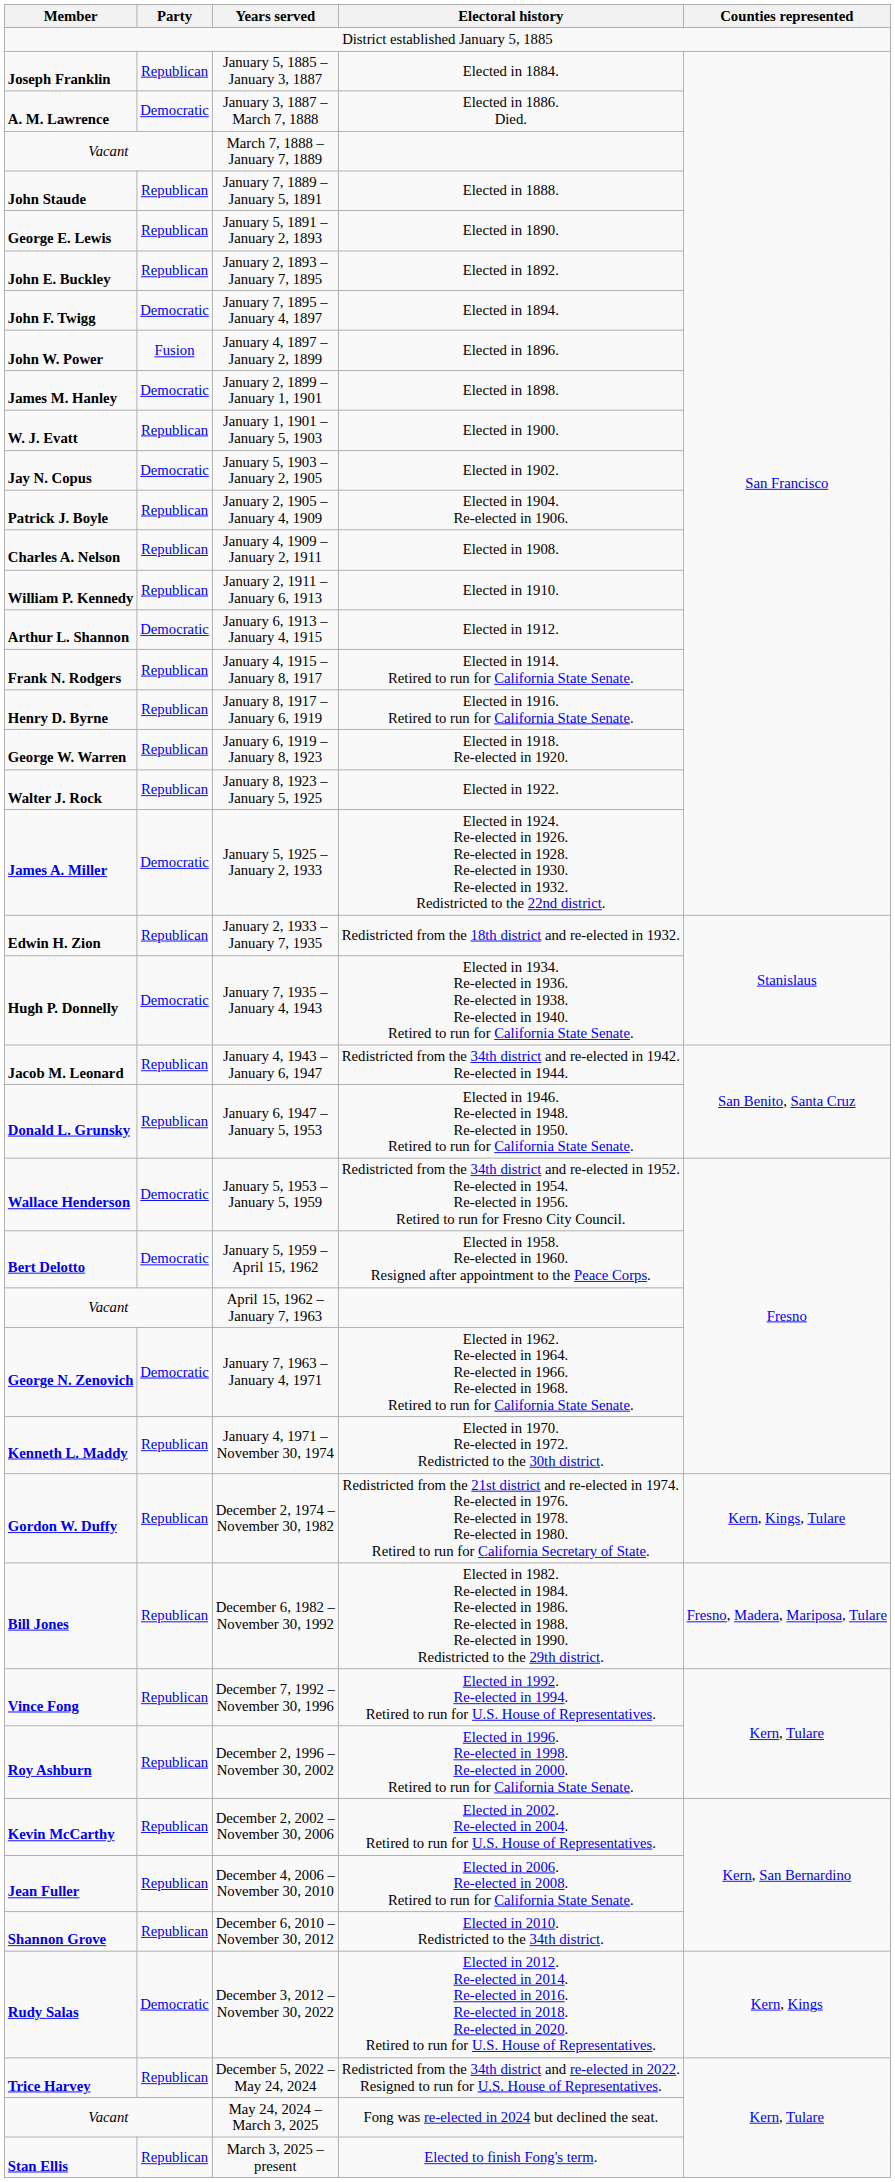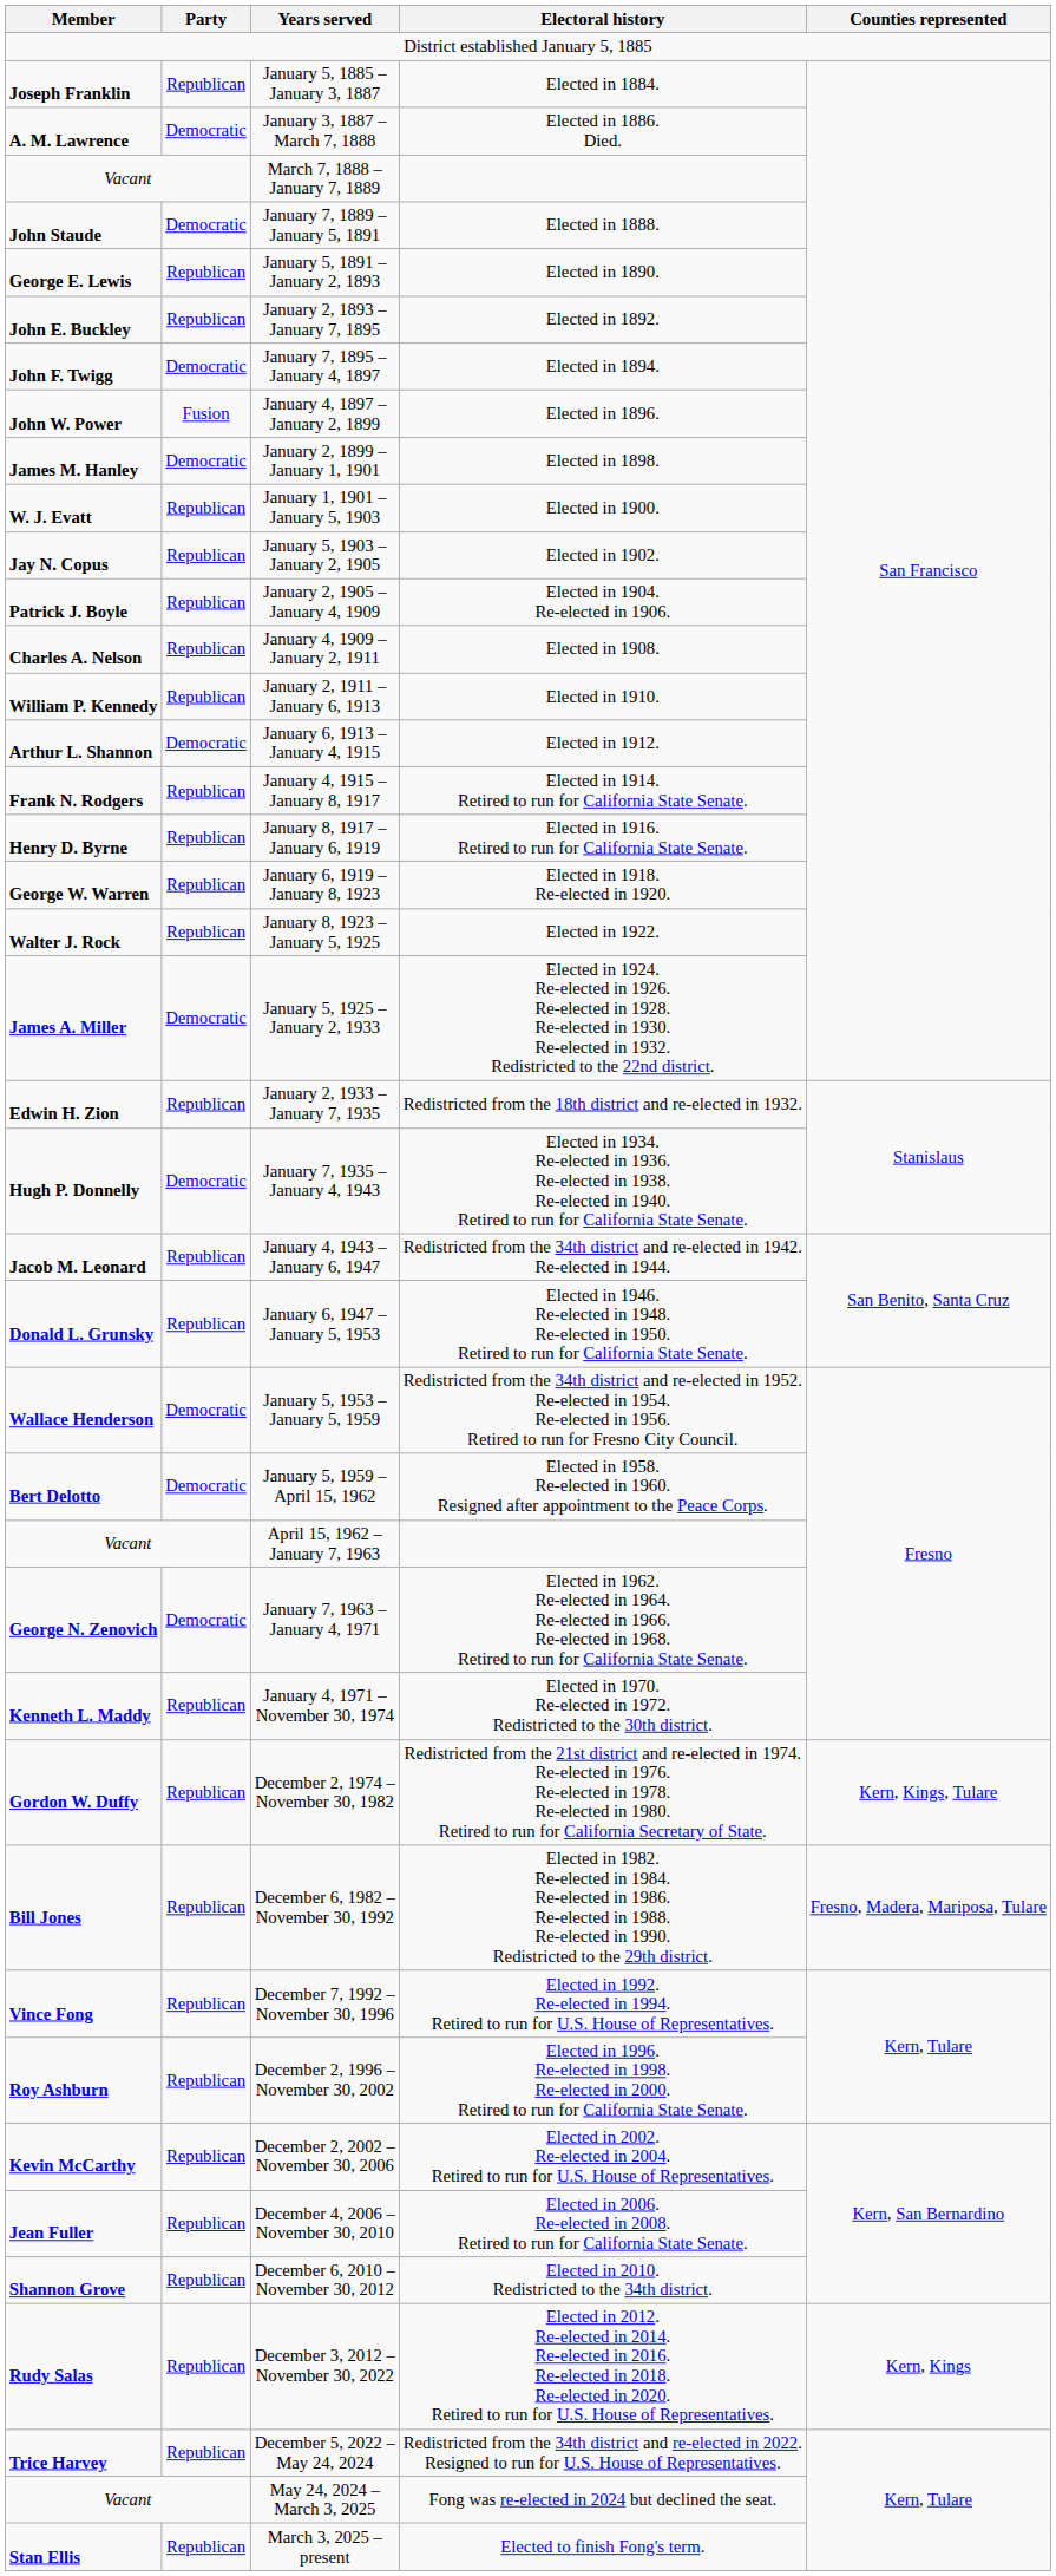 <table class=wikitable style="text-align:center">
 <tr>
 <th>Member</th>
 <th>Party</th>
 <th>Years served</th>
 <th>Electoral history</th>
 <th>Counties represented</th>
 </tr>
 <tr>
 <td colspan="5">District established January 5, 1885</td>
 </tr>
 <tr>
 <td align=left><br><strong>Joseph Franklin</strong><br></td>
 <td><a href='#'>Republican</a></td>
 <td>January 5, 1885 – <br> January 3, 1887</td>
 <td>Elected in 1884. <br> </td>
 <td rowspan="20"><a href='#'>San Francisco</a></td>
 </tr>
 <tr>
 <td align=left><br><strong>A. M. Lawrence</strong><br></td>
 <td><a href='#'>Democratic</a></td>
 <td>January 3, 1887 – <br> March 7, 1888</td>
 <td>Elected in 1886. <br> Died.</td>
 </tr>
 <tr>
 <td colspan="2"><em>Vacant</em></td>
 <td>March 7, 1888 – <br> January 7, 1889</td>
 <td></td>
 </tr>
 <tr>
 <td align=left><br><strong>John Staude</strong><br></td>
-<td><a href='#'>Republican</a></td>
+<td><a href='#'>Democratic</a></td>
 <td>January 7, 1889 – <br> January 5, 1891</td>
 <td>Elected in 1888. <br> </td>
 </tr>
 <tr>
 <td align=left><br><strong>George E. Lewis</strong><br></td>
 <td><a href='#'>Republican</a></td>
 <td>January 5, 1891 – <br> January 2, 1893</td>
 <td>Elected in 1890. <br> </td>
 </tr>
 <tr>
 <td align=left><br><strong>John E. Buckley</strong><br></td>
 <td><a href='#'>Republican</a></td>
 <td>January 2, 1893 – <br> January 7, 1895</td>
 <td>Elected in 1892. <br> </td>
 </tr>
 <tr>
 <td align=left><br><strong>John F. Twigg</strong><br></td>
 <td><a href='#'>Democratic</a></td>
 <td>January 7, 1895 – <br> January 4, 1897</td>
 <td>Elected in 1894. <br> </td>
 </tr>
 <tr>
 <td align=left><br><strong>John W. Power</strong><br></td>
 <td><a href='#'>Fusion</a></td>
 <td>January 4, 1897 – <br> January 2, 1899</td>
 <td>Elected in 1896. <br> </td>
 </tr>
 <tr>
 <td align=left> <br> <strong>James M. Hanley</strong><br></td>
 <td><a href='#'>Democratic</a></td>
 <td>January 2, 1899 – <br> January 1, 1901</td>
 <td>Elected in 1898. <br> </td>
 </tr>
 <tr>
 <td align=left> <br> <strong>W. J. Evatt</strong><br></td>
 <td><a href='#'>Republican</a></td>
 <td>January 1, 1901 – <br> January 5, 1903</td>
 <td>Elected in 1900. <br> </td>
 </tr>
 <tr>
 <td align=left> <br> <strong>Jay N. Copus</strong><br></td>
-<td><a href='#'>Democratic</a></td>
+<td><a href='#'>Republican</a></td>
 <td>January 5, 1903 – <br> January 2, 1905</td>
 <td>Elected in 1902. <br> </td>
 </tr>
 <tr>
 <td align=left> <br> <strong>Patrick J. Boyle</strong><br></td>
 <td><a href='#'>Republican</a></td>
 <td>January 2, 1905 – <br> January 4, 1909</td>
 <td>Elected in 1904. <br> Re-elected in 1906. <br> </td>
 </tr>
 <tr>
 <td align=left> <br> <strong>Charles A. Nelson</strong><br></td>
 <td><a href='#'>Republican</a></td>
 <td>January 4, 1909 – <br> January 2, 1911</td>
 <td>Elected in 1908. <br></td>
 </tr>
 <tr>
 <td align=left> <br> <strong>William P. Kennedy</strong><br></td>
 <td><a href='#'>Republican</a></td>
 <td>January 2, 1911 – <br> January 6, 1913</td>
 <td>Elected in 1910. <br> </td>
 </tr>
 <tr>
 <td align=left> <br> <strong>Arthur L. Shannon</strong> <br> </td>
 <td><a href='#'>Democratic</a></td>
 <td>January 6, 1913 – <br> January 4, 1915</td>
 <td>Elected in 1912. <br> </td>
 </tr>
 <tr>
 <td align=left> <br> <strong>Frank N. Rodgers</strong> <br> </td>
 <td><a href='#'>Republican</a></td>
 <td>January 4, 1915 – <br> January 8, 1917</td>
 <td>Elected in 1914. <br> Retired to run for <a href='#'>California State Senate</a>.</td>
 </tr>
 <tr>
 <td align=left> <br> <strong>Henry D. Byrne</strong><br> </td>
 <td><a href='#'>Republican</a></td>
 <td>January 8, 1917 – <br> January 6, 1919</td>
 <td>Elected in 1916. <br> Retired to run for <a href='#'>California State Senate</a>.</td>
 </tr>
 <tr>
 <td align=left> <br> <strong>George W. Warren</strong><br> </td>
 <td><a href='#'>Republican</a></td>
 <td>January 6, 1919 – <br> January 8, 1923</td>
 <td>Elected in 1918. <br> Re-elected in 1920. <br> </td>
 </tr>
 <tr>
 <td align=left> <br> <strong>Walter J. Rock</strong><br></td>
 <td><a href='#'>Republican</a></td>
 <td>January 8, 1923 – <br> January 5, 1925</td>
 <td>Elected in 1922. <br> </td>
 </tr>
 <tr>
 <td align=left> <br> <strong><a href='#'>James A. Miller</a></strong><br></td>
 <td><a href='#'>Democratic</a></td>
 <td>January 5, 1925 – <br> January 2, 1933</td>
 <td>Elected in 1924. <br> Re-elected in 1926. <br> Re-elected in 1928. <br> Re-elected in 1930. <br> Re-elected in 1932. <br> Redistricted to the <a href='#'>22nd district</a>.</td>
 </tr>
 <tr>
 <td align=left><br> <strong>Edwin H. Zion</strong><br></td>
 <td><a href='#'>Republican</a></td>
 <td>January 2, 1933 – <br> January 7, 1935</td>
 <td>Redistricted from the <a href='#'>18th district</a> and re-elected in 1932. <br> </td>
 <td rowspan="2"><a href='#'>Stanislaus</a></td>
 </tr>
 <tr>
 <td align=left> <br> <strong>Hugh P. Donnelly</strong><br></td>
 <td><a href='#'>Democratic</a></td>
 <td>January 7, 1935 – <br> January 4, 1943</td>
 <td>Elected in 1934. <br> Re-elected in 1936. <br> Re-elected in 1938. <br> Re-elected in 1940. <br> Retired to run for <a href='#'>California State Senate</a>.</td>
 </tr>
 <tr>
 <td align=left><br><strong>Jacob M. Leonard</strong><br></td>
 <td><a href='#'>Republican</a></td>
 <td>January 4, 1943 – <br> January 6, 1947</td>
 <td>Redistricted from the <a href='#'>34th district</a> and re-elected in 1942. <br> Re-elected in 1944. <br> </td>
 <td rowspan="2"><a href='#'>San Benito</a>, <a href='#'>Santa Cruz</a></td>
 </tr>
 <tr>
 <td align=left> <br> <strong><a href='#'>Donald L. Grunsky</a></strong><br></td>
 <td><a href='#'>Republican</a></td>
 <td>January 6, 1947 – <br> January 5, 1953</td>
 <td>Elected in 1946. <br> Re-elected in 1948. <br> Re-elected in 1950. <br> Retired to run for <a href='#'>California State Senate</a>.</td>
 </tr>
 <tr>
 <td align=left> <br> <strong><a href='#'>Wallace Henderson</a></strong><br></td>
 <td><a href='#'>Democratic</a></td>
 <td>January 5, 1953 – <br> January 5, 1959</td>
 <td>Redistricted from the <a href='#'>34th district</a> and re-elected in 1952. <br> Re-elected in 1954. <br> Re-elected in 1956. <br> Retired to run for Fresno City Council.</td>
 <td rowspan="5"><a href='#'>Fresno</a></td>
 </tr>
 <tr>
 <td align=left> <br> <strong><a href='#'>Bert Delotto</a></strong><br></td>
 <td><a href='#'>Democratic</a></td>
 <td>January 5, 1959 – <br> April 15, 1962</td>
 <td>Elected in 1958. <br> Re-elected in 1960. <br> Resigned after appointment to the <a href='#'>Peace Corps</a>.</td>
 </tr>
 <tr>
 <td colspan="2"><em>Vacant</em></td>
 <td>April 15, 1962 – <br> January 7, 1963</td>
 <td></td>
 </tr>
 <tr>
 <td align=left> <br> <strong><a href='#'>George N. Zenovich</a></strong><br></td>
 <td><a href='#'>Democratic</a></td>
 <td>January 7, 1963 – <br> January 4, 1971</td>
 <td>Elected in 1962. <br> Re-elected in 1964. <br> Re-elected in 1966. <br> Re-elected in 1968. <br> Retired to run for <a href='#'>California State Senate</a>.</td>
 </tr>
 <tr>
 <td align=left> <br> <strong><a href='#'>Kenneth L. Maddy</a></strong><br></td>
 <td><a href='#'>Republican</a></td>
 <td>January 4, 1971 – <br> November 30, 1974</td>
 <td>Elected in 1970. <br> Re-elected in 1972. <br> Redistricted to the <a href='#'>30th district</a>.</td>
 </tr>
 <tr>
 <td align=left> <br> <strong><a href='#'>Gordon W. Duffy</a></strong><br></td>
 <td><a href='#'>Republican</a></td>
 <td>December 2, 1974 – <br> November 30, 1982</td>
 <td>Redistricted from the <a href='#'>21st district</a> and re-elected in 1974. <br> Re-elected in 1976. <br> Re-elected in 1978. <br> Re-elected in 1980. <br> Retired to run for <a href='#'>California Secretary of State</a>.</td>
 <td><a href='#'>Kern</a>, <a href='#'>Kings</a>, <a href='#'>Tulare</a></td>
 </tr>
 <tr>
 <td align=left> <br> <strong><a href='#'>Bill Jones</a></strong><br></td>
 <td><a href='#'>Republican</a></td>
 <td>December 6, 1982 – <br> November 30, 1992</td>
 <td>Elected in 1982. <br> Re-elected in 1984. <br> Re-elected in 1986. <br> Re-elected in 1988. <br> Re-elected in 1990. <br> Redistricted to the <a href='#'>29th district</a>.</td>
 <td><a href='#'>Fresno</a>, <a href='#'>Madera</a>, <a href='#'>Mariposa</a>, <a href='#'>Tulare</a></td>
 </tr>
 <tr>
 <td align=left> <br> <strong><a href='#'>Vince Fong</a></strong><br></td>
 <td><a href='#'>Republican</a></td>
 <td>December 7, 1992 – <br> November 30, 1996</td>
 <td><a href='#'>Elected in 1992</a>. <br> <a href='#'>Re-elected in 1994</a>. <br> Retired to run for <a href='#'>U.S. House of Representatives</a>.</td>
 <td rowspan="2"><a href='#'>Kern</a>, <a href='#'>Tulare</a></td>
 </tr>
 <tr>
 <td align=left> <br> <strong><a href='#'>Roy Ashburn</a></strong><br></td>
 <td><a href='#'>Republican</a></td>
 <td>December 2, 1996 – <br> November 30, 2002</td>
 <td><a href='#'>Elected in 1996</a>. <br> <a href='#'>Re-elected in 1998</a>. <br> <a href='#'>Re-elected in 2000</a>. <br> Retired to run for <a href='#'>California State Senate</a>.</td>
 </tr>
 <tr>
 <td align=left> <br> <strong><a href='#'>Kevin McCarthy</a></strong><br></td>
 <td><a href='#'>Republican</a></td>
 <td>December 2, 2002 – <br> November 30, 2006</td>
 <td><a href='#'>Elected in 2002</a>. <br> <a href='#'>Re-elected in 2004</a>. <br> Retired to run for <a href='#'>U.S. House of Representatives</a>.</td>
 <td rowspan="3"><a href='#'>Kern</a>, <a href='#'>San Bernardino</a></td>
 </tr>
 <tr>
 <td align=left> <br> <strong><a href='#'>Jean Fuller</a></strong><br></td>
 <td><a href='#'>Republican</a></td>
 <td>December 4, 2006 – <br> November 30, 2010</td>
 <td><a href='#'>Elected in 2006</a>. <br> <a href='#'>Re-elected in 2008</a>. <br> Retired to run for <a href='#'>California State Senate</a>.</td>
 </tr>
 <tr>
 <td align=left> <br> <strong><a href='#'>Shannon Grove</a></strong><br></td>
 <td><a href='#'>Republican</a></td>
 <td>December 6, 2010 – <br> November 30, 2012</td>
 <td><a href='#'>Elected in 2010</a>. <br> Redistricted to the <a href='#'>34th district</a>.</td>
 </tr>
 <tr>
 <td align=left> <br> <strong><a href='#'>Rudy Salas</a></strong><br></td>
-<td><a href='#'>Democratic</a></td>
+<td><a href='#'>Republican</a></td>
 <td>December 3, 2012 – <br> November 30, 2022</td>
 <td><a href='#'>Elected in 2012</a>. <br> <a href='#'>Re-elected in 2014</a>. <br> <a href='#'>Re-elected in 2016</a>. <br> <a href='#'>Re-elected in 2018</a>. <br> <a href='#'>Re-elected in 2020</a>. <br> Retired to run for <a href='#'>U.S. House of Representatives</a>.</td>
 <td><a href='#'>Kern</a>, <a href='#'>Kings</a></td>
 </tr>
 <tr>
 <td align=left><br><strong><a href='#'>Trice Harvey</a></strong><br></td>
 <td><a href='#'>Republican</a></td>
 <td>December 5, 2022 – <br> May 24, 2024</td>
 <td>Redistricted from the <a href='#'>34th district</a> and <a href='#'>re-elected in 2022</a>. <br> Resigned to run for <a href='#'>U.S. House of Representatives</a>.</td>
 <td rowspan=4><a href='#'>Kern</a>, <a href='#'>Tulare</a></td>
 </tr>
 <tr>
 <td colspan=2><em>Vacant</em></td>
 <td>May 24, 2024 – <br> March 3, 2025</td>
 <td>Fong was <a href='#'>re-elected in 2024</a> but declined the seat.</td>
 </tr>
 <tr>
 <td align=left> <br> <strong><a href='#'>Stan Ellis</a></strong><br></td>
 <td><a href='#'>Republican</a></td>
 <td>March 3, 2025 – <br> present</td>
 <td><a href='#'>Elected to finish Fong's term</a>.</td>
 </tr>
 </table>
